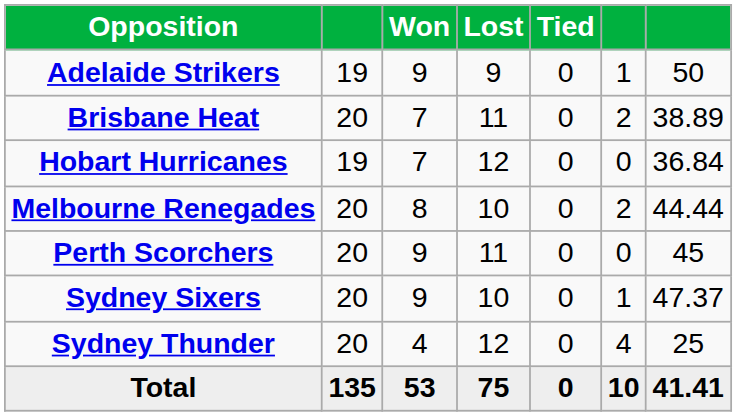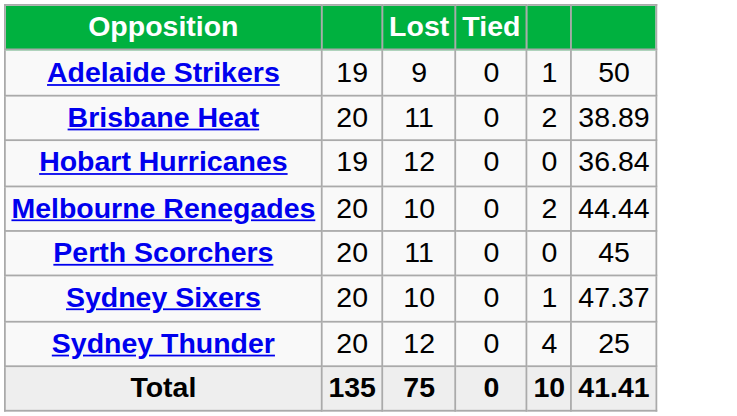 <table class="wikitable" style="font-size:100%">
 <tr>
 <th style="background:#00B13F; color:white;">Opposition</th>
 <th style="background:#00B13F; color:white;"></th>
-<th style="background:#00B13F; color:white;">Won</th>
 <th style="background:#00B13F; color:white;">Lost</th>
 <th style="background:#00B13F; color:white;">Tied</th>
 <th style="background:#00B13F; color:white;"></th>
 <th style="background:#00B13F; color:white;"></th>
 </tr>
 <tr align=center>
 <td><strong><a href='#'>Adelaide Strikers</a></strong></td>
 <td>19</td>
 <td>9</td>
-<td>9</td>
 <td>0</td>
 <td>1</td>
 <td>50</td>
 </tr>
 <tr align=center>
 <td><strong><a href='#'>Brisbane Heat</a></strong></td>
 <td>20</td>
-<td>7</td>
 <td>11</td>
 <td>0</td>
 <td>2</td>
 <td>38.89</td>
 </tr>
 <tr align=center>
 <td><strong><a href='#'>Hobart Hurricanes</a></strong></td>
 <td>19</td>
-<td>7</td>
 <td>12</td>
 <td>0</td>
 <td>0</td>
 <td>36.84</td>
 </tr>
 <tr align=center>
 <td><strong><a href='#'>Melbourne Renegades</a></strong></td>
 <td>20</td>
-<td>8</td>
 <td>10</td>
 <td>0</td>
 <td>2</td>
 <td>44.44</td>
 </tr>
 <tr align=center>
 <td><strong><a href='#'>Perth Scorchers</a></strong></td>
 <td>20</td>
-<td>9</td>
 <td>11</td>
 <td>0</td>
 <td>0</td>
 <td>45</td>
 </tr>
 <tr align=center>
 <td><strong><a href='#'>Sydney Sixers</a></strong></td>
 <td>20</td>
-<td>9</td>
 <td>10</td>
 <td>0</td>
 <td>1</td>
 <td>47.37</td>
 </tr>
 <tr align=center>
 <td><strong><a href='#'>Sydney Thunder</a></strong></td>
 <td>20</td>
-<td>4</td>
 <td>12</td>
 <td>0</td>
 <td>4</td>
 <td>25</td>
 </tr>
 <tr align=center style="background:#eee;">
 <td><strong>Total</strong></td>
 <td><strong>135</strong></td>
-<td><strong>53</strong></td>
 <td><strong>75</strong></td>
 <td><strong>0</strong></td>
 <td><strong>10</strong></td>
 <td><strong>41.41</strong></td>
 </tr>
 </table>
